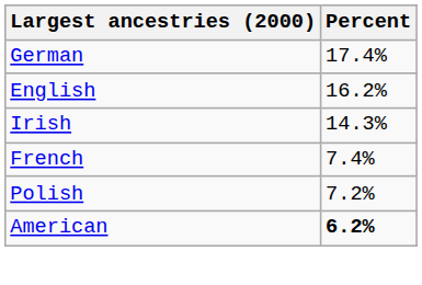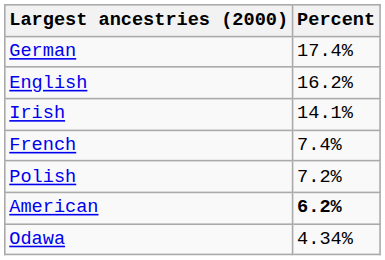 <table class="wikitable sortable collapsible" style="font-size: 90%;">
 <tr>
 <th>Largest ancestries (2000)</th>
 <th>Percent</th>
 </tr>
 <tr>
 <td><a href='#'>German</a> </td>
 <td>17.4%</td>
 </tr>
 <tr>
 <td><a href='#'>English</a> </td>
 <td>16.2%</td>
 </tr>
 <tr>
 <td><a href='#'>Irish</a> </td>
-<td>14.3%</td>
+<td>14.1%</td>
 </tr>
 <tr>
 <td><a href='#'>French</a>  </td>
 <td>7.4%</td>
 </tr>
 <tr>
 <td><a href='#'>Polish</a> </td>
 <td>7.2%</td>
 </tr>
 <tr>
 <td><a href='#'>American</a> </td>
 <td><strong>6.2%</strong></td>
 </tr>
+<tr>
+<td><a href='#'>Odawa</a></td>
+<td>4.34%</td>
+</tr>
 </table>
